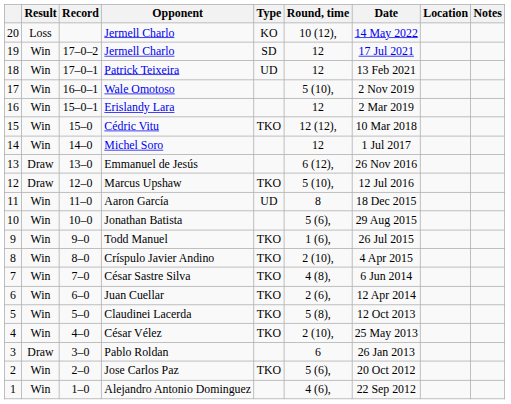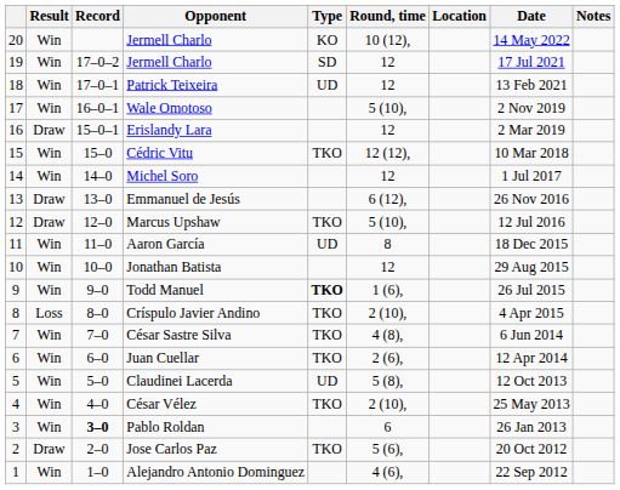 <table class="wikitable" style="text-align:center">
 <tr>
 <th></th>
 <th>Result</th>
 <th>Record</th>
 <th>Opponent</th>
 <th>Type</th>
 <th>Round, time</th>
+<th>Location</th>
 <th>Date</th>
-<th>Location</th>
 <th>Notes</th>
 </tr>
 <tr>
 <td>20</td>
-<td>Loss</td>
+<td>Win</td>
 <td></td>
 <td style="text-align:left;"><a href='#'>Jermell Charlo</a></td>
 <td>KO</td>
 <td>10 (12), </td>
+<td style="text-align:left;"></td>
 <td><a href='#'>14 May 2022</a></td>
-<td style="text-align:left;"></td>
 <td style="text-align:left;"></td>
 </tr>
 <tr>
 <td>19</td>
 <td>Win</td>
 <td>17–0–2</td>
 <td style="text-align:left;"><a href='#'>Jermell Charlo</a></td>
 <td>SD</td>
 <td>12</td>
+<td style="text-align:left;"></td>
 <td><a href='#'>17 Jul 2021</a></td>
-<td style="text-align:left;"></td>
 <td style="text-align:left;"></td>
 </tr>
 <tr>
 <td>18</td>
 <td>Win</td>
 <td>17–0–1</td>
 <td style="text-align:left;"><a href='#'>Patrick Teixeira</a></td>
 <td>UD</td>
 <td>12</td>
+<td style="text-align:left;"></td>
 <td>13 Feb 2021</td>
-<td style="text-align:left;"></td>
 <td style="text-align:left;"></td>
 </tr>
 <tr>
 <td>17</td>
 <td>Win</td>
 <td>16–0–1</td>
 <td style="text-align:left;"><a href='#'>Wale Omotoso</a></td>
 <td></td>
 <td>5 (10), </td>
+<td style="text-align:left;"></td>
 <td>2 Nov 2019</td>
-<td style="text-align:left;"></td>
 <td style="text-align:left;"></td>
 </tr>
 <tr>
 <td>16</td>
-<td>Win</td>
+<td>Draw</td>
 <td>15–0–1</td>
 <td style="text-align:left;"><a href='#'>Erislandy Lara</a></td>
 <td></td>
 <td>12</td>
+<td style="text-align:left;"></td>
 <td>2 Mar 2019</td>
-<td style="text-align:left;"></td>
 <td style="text-align:left;"></td>
 </tr>
 <tr>
 <td>15</td>
 <td>Win</td>
 <td>15–0</td>
 <td style="text-align:left;"><a href='#'>Cédric Vitu</a></td>
 <td>TKO</td>
 <td>12 (12), </td>
+<td style="text-align:left;"></td>
 <td>10 Mar 2018</td>
-<td style="text-align:left;"></td>
 <td style="text-align:left;"></td>
 </tr>
 <tr>
 <td>14</td>
 <td>Win</td>
 <td>14–0</td>
 <td style="text-align:left;"><a href='#'>Michel Soro</a></td>
 <td></td>
 <td>12</td>
+<td style="text-align:left;"></td>
 <td>1 Jul 2017</td>
-<td style="text-align:left;"></td>
 <td style="text-align:left;"></td>
 </tr>
 <tr>
 <td>13</td>
 <td>Draw</td>
 <td>13–0</td>
 <td style="text-align:left;">Emmanuel de Jesús</td>
 <td></td>
 <td>6 (12), </td>
+<td style="text-align:left;"></td>
 <td>26 Nov 2016</td>
-<td style="text-align:left;"></td>
 <td style="text-align:left;"></td>
 </tr>
 <tr>
 <td>12</td>
 <td>Draw</td>
 <td>12–0</td>
 <td style="text-align:left;">Marcus Upshaw</td>
 <td>TKO</td>
 <td>5 (10), </td>
+<td style="text-align:left;"></td>
 <td>12 Jul 2016</td>
-<td style="text-align:left;"></td>
 <td style="text-align:left;"></td>
 </tr>
 <tr>
 <td>11</td>
 <td>Win</td>
 <td>11–0</td>
 <td style="text-align:left;">Aaron García</td>
 <td>UD</td>
 <td>8</td>
+<td style="text-align:left;"></td>
 <td>18 Dec 2015</td>
-<td style="text-align:left;"></td>
 <td style="text-align:left;"></td>
 </tr>
 <tr>
 <td>10</td>
 <td>Win</td>
 <td>10–0</td>
 <td style="text-align:left;">Jonathan Batista</td>
 <td></td>
-<td>5 (6), </td>
+<td>12</td>
+<td style="text-align:left;"></td>
 <td>29 Aug 2015</td>
-<td style="text-align:left;"></td>
 <td style="text-align:left;"></td>
 </tr>
 <tr>
 <td>9</td>
 <td>Win</td>
 <td>9–0</td>
 <td style="text-align:left;">Todd Manuel</td>
-<td>TKO</td>
+<td><strong>TKO</strong></td>
 <td>1 (6), </td>
+<td style="text-align:left;"></td>
 <td>26 Jul 2015</td>
-<td style="text-align:left;"></td>
 <td style="text-align:left;"></td>
 </tr>
 <tr>
 <td>8</td>
-<td>Win</td>
+<td>Loss</td>
 <td>8–0</td>
 <td style="text-align:left;">Críspulo Javier Andino</td>
 <td>TKO</td>
 <td>2 (10), </td>
+<td style="text-align:left;"></td>
 <td>4 Apr 2015</td>
-<td style="text-align:left;"></td>
 <td style="text-align:left;"></td>
 </tr>
 <tr>
 <td>7</td>
 <td>Win</td>
 <td>7–0</td>
 <td style="text-align:left;">César Sastre Silva</td>
 <td>TKO</td>
 <td>4 (8), </td>
+<td style="text-align:left;"></td>
 <td>6 Jun 2014</td>
-<td style="text-align:left;"></td>
 <td style="text-align:left;"></td>
 </tr>
 <tr>
 <td>6</td>
 <td>Win</td>
 <td>6–0</td>
 <td style="text-align:left;">Juan Cuellar</td>
 <td>TKO</td>
 <td>2 (6), </td>
+<td style="text-align:left;"></td>
 <td>12 Apr 2014</td>
-<td style="text-align:left;"></td>
 <td style="text-align:left;"></td>
 </tr>
 <tr>
 <td>5</td>
 <td>Win</td>
 <td>5–0</td>
 <td style="text-align:left;">Claudinei Lacerda</td>
-<td>TKO</td>
+<td>UD</td>
 <td>5 (8), </td>
+<td style="text-align:left;"></td>
 <td>12 Oct 2013</td>
-<td style="text-align:left;"></td>
 <td style="text-align:left;"></td>
 </tr>
 <tr>
 <td>4</td>
 <td>Win</td>
 <td>4–0</td>
 <td style="text-align:left;">César Vélez</td>
 <td>TKO</td>
 <td>2 (10), </td>
+<td style="text-align:left;"></td>
 <td>25 May 2013</td>
-<td style="text-align:left;"></td>
 <td style="text-align:left;"></td>
 </tr>
 <tr>
 <td>3</td>
-<td>Draw</td>
-<td>3–0</td>
+<td>Win</td>
+<td><strong>3–0</strong></td>
 <td style="text-align:left;">Pablo Roldan</td>
 <td></td>
 <td>6</td>
+<td style="text-align:left;"></td>
 <td>26 Jan 2013</td>
-<td style="text-align:left;"></td>
 <td style="text-align:left;"></td>
 </tr>
 <tr>
 <td>2</td>
-<td>Win</td>
+<td>Draw</td>
 <td>2–0</td>
 <td style="text-align:left;">Jose Carlos Paz</td>
 <td>TKO</td>
 <td>5 (6), </td>
+<td style="text-align:left;"></td>
 <td>20 Oct 2012</td>
-<td style="text-align:left;"></td>
 <td style="text-align:left;"></td>
 </tr>
 <tr>
 <td>1</td>
 <td>Win</td>
 <td>1–0</td>
 <td style="text-align:left;">Alejandro Antonio Dominguez</td>
 <td></td>
 <td>4 (6), </td>
+<td style="text-align:left;"></td>
 <td>22 Sep 2012</td>
-<td style="text-align:left;"></td>
 <td style="text-align:left;"></td>
 </tr>
 </table>
